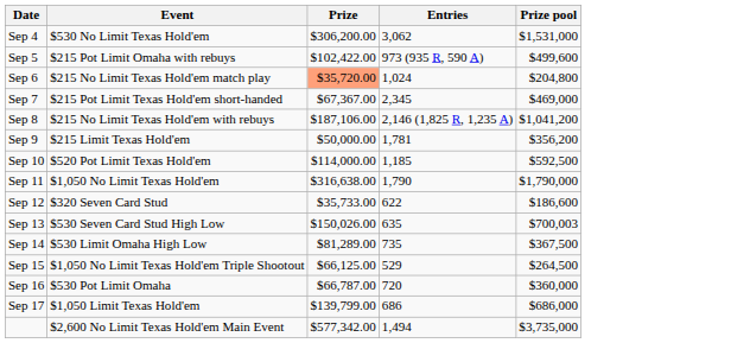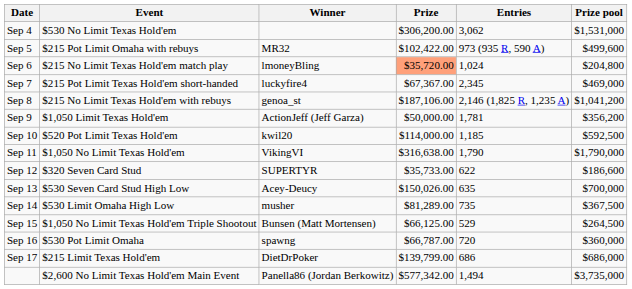 <table class="wikitable">
 <tr>
 <th>Date</th>
 <th>Event</th>
+<th>Winner</th>
 <th>Prize</th>
 <th>Entries</th>
 <th>Prize pool</th>
 </tr>
 <tr>
 <td>Sep 4</td>
 <td>$530 No Limit Texas Hold'em</td>
+<td><br></td>
 <td style="text-align:right">$306,200.00</td>
 <td>3,062</td>
 <td style="text-align:right">$1,531,000</td>
 </tr>
 <tr>
 <td>Sep 5</td>
 <td>$215 Pot Limit Omaha with rebuys</td>
+<td> MR32</td>
 <td style="text-align:right">$102,422.00</td>
 <td>973 (935 <a href='#'>R</a>, 590 <a href='#'>A</a>)</td>
 <td style="text-align:right">$499,600</td>
 </tr>
 <tr>
 <td>Sep 6</td>
 <td>$215 No Limit Texas Hold'em match play</td>
+<td> lmoneyBling</td>
 <td style="background: lightsalmon; text-align:right">$35,720.00</td>
 <td>1,024</td>
 <td style="text-align:right">$204,800</td>
 </tr>
 <tr>
 <td>Sep 7</td>
 <td>$215 Pot Limit Texas Hold'em short-handed</td>
+<td> luckyfire4</td>
 <td style="text-align:right">$67,367.00</td>
 <td>2,345</td>
 <td style="text-align:right">$469,000</td>
 </tr>
 <tr>
 <td>Sep 8</td>
 <td>$215 No Limit Texas Hold'em with rebuys</td>
+<td> genoa_st</td>
 <td style="text-align:right">$187,106.00</td>
 <td>2,146 (1,825 <a href='#'>R</a>, 1,235 <a href='#'>A</a>)</td>
 <td style="text-align:right">$1,041,200</td>
 </tr>
 <tr>
 <td>Sep 9</td>
-<td>$215 Limit Texas Hold'em</td>
+<td>$1,050 Limit Texas Hold'em</td>
+<td> ActionJeff (Jeff Garza)</td>
 <td style="text-align:right">$50,000.00</td>
 <td>1,781</td>
 <td style="text-align:right">$356,200</td>
 </tr>
 <tr>
 <td>Sep 10</td>
 <td>$520 Pot Limit Texas Hold'em</td>
+<td> kwil20</td>
 <td style="text-align:right">$114,000.00</td>
 <td>1,185</td>
 <td style="text-align:right">$592,500</td>
 </tr>
 <tr>
 <td>Sep 11</td>
 <td>$1,050 No Limit Texas Hold'em</td>
+<td> VikingVI</td>
 <td style="text-align:right">$316,638.00</td>
 <td>1,790</td>
 <td style="text-align:right">$1,790,000</td>
 </tr>
 <tr>
 <td>Sep 12</td>
 <td>$320 Seven Card Stud</td>
+<td> SUPERTYR</td>
 <td style="text-align:right">$35,733.00</td>
 <td>622</td>
 <td style="text-align:right">$186,600</td>
 </tr>
 <tr>
 <td>Sep 13</td>
 <td>$530 Seven Card Stud High Low</td>
+<td> Acey-Deucy</td>
 <td style="text-align:right">$150,026.00</td>
 <td>635</td>
-<td style="text-align:right">$700,003</td>
+<td style="text-align:right">$700,000</td>
 </tr>
 <tr>
 <td>Sep 14</td>
 <td>$530 Limit Omaha High Low</td>
+<td> musher</td>
 <td style="text-align:right">$81,289.00</td>
 <td>735</td>
 <td style="text-align:right">$367,500</td>
 </tr>
 <tr>
 <td>Sep 15</td>
 <td>$1,050 No Limit Texas Hold'em Triple Shootout</td>
+<td> Bunsen (Matt Mortensen) </td>
 <td style="text-align:right">$66,125.00</td>
 <td>529</td>
 <td style="text-align:right">$264,500</td>
 </tr>
 <tr>
 <td>Sep 16</td>
 <td>$530 Pot Limit Omaha</td>
+<td> spawng</td>
 <td style="text-align:right">$66,787.00</td>
 <td>720</td>
 <td style="text-align:right">$360,000</td>
 </tr>
 <tr>
 <td>Sep 17</td>
-<td>$1,050 Limit Texas Hold'em</td>
+<td>$215 Limit Texas Hold'em</td>
+<td> DietDrPoker</td>
 <td style="text-align:right">$139,799.00</td>
 <td>686</td>
 <td style="text-align:right">$686,000</td>
 </tr>
 <tr>
 <td></td>
 <td>$2,600 No Limit Texas Hold'em Main Event</td>
+<td> Panella86 (Jordan Berkowitz)</td>
 <td style="text-align:right">$577,342.00</td>
 <td>1,494</td>
 <td style="text-align:right">$3,735,000</td>
 </tr>
 </table>
